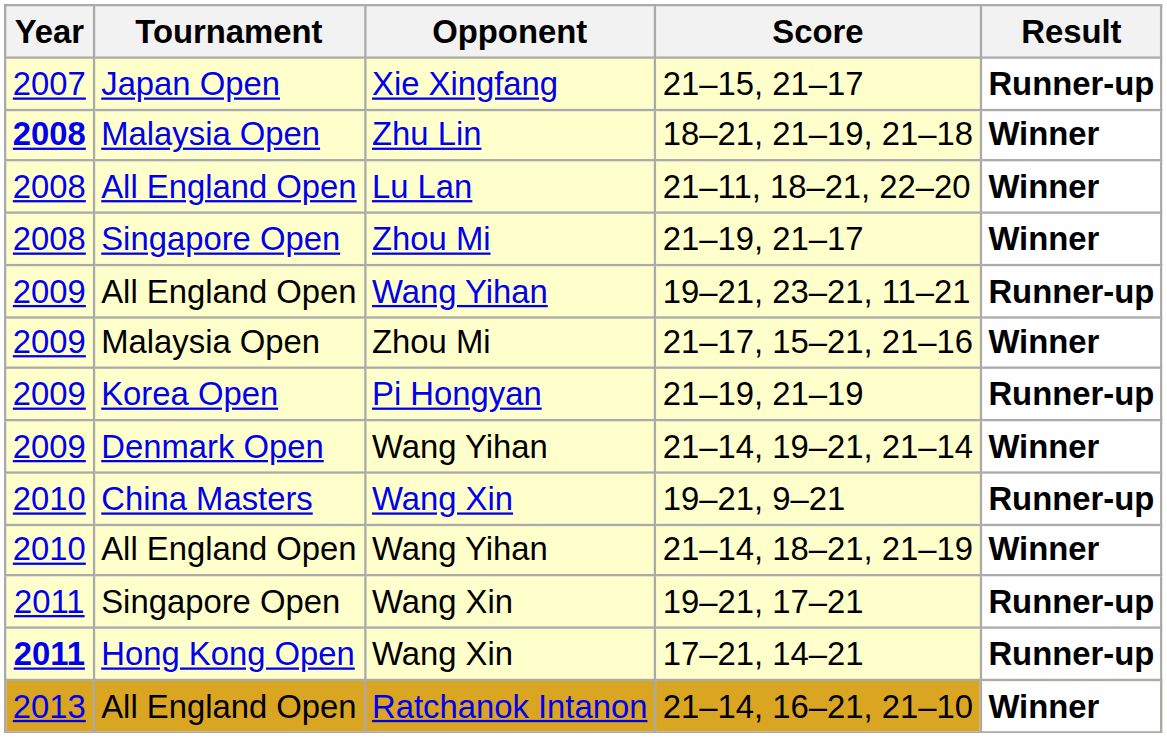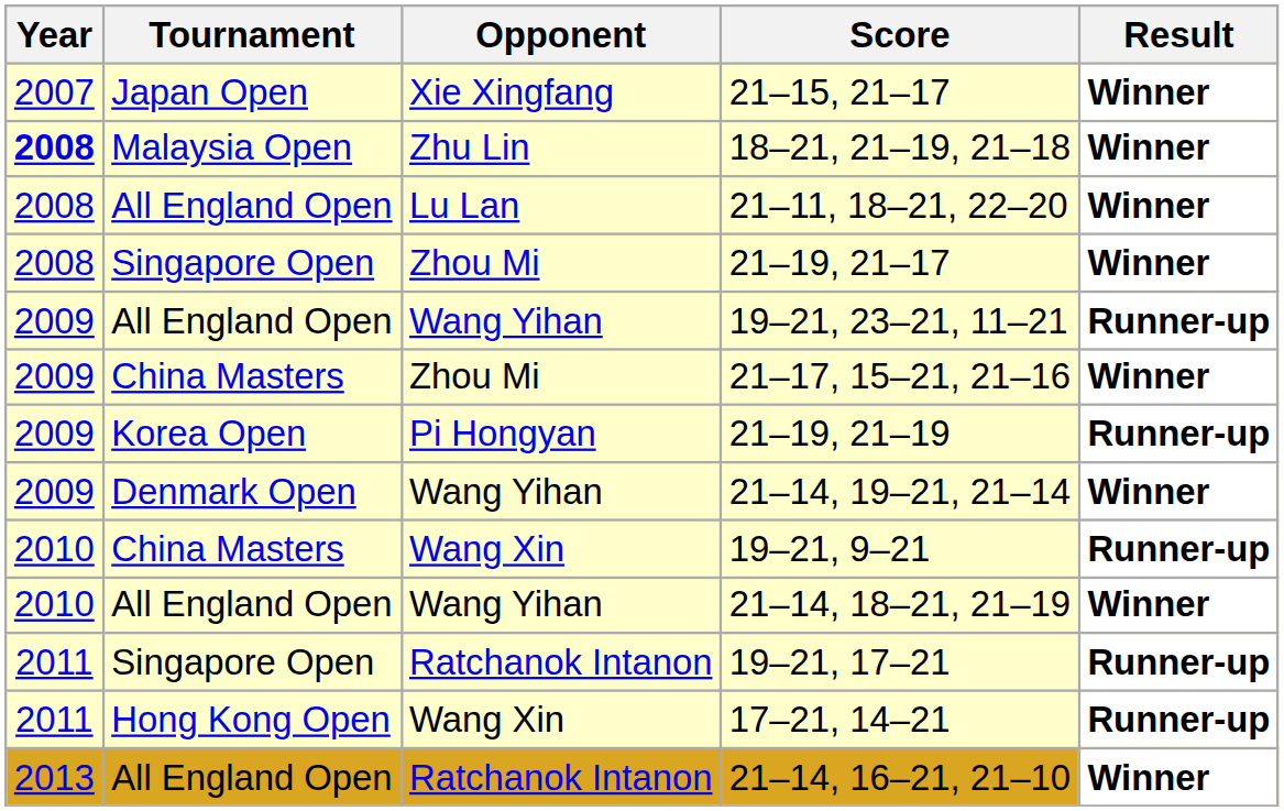 <table class="sortable wikitable" style="font-size: 90%;">
 <tr>
 <th>Year</th>
 <th>Tournament</th>
 <th>Opponent</th>
 <th>Score</th>
 <th>Result</th>
 </tr>
 <tr style="background:#FFFFCC">
 <td align="center"><a href='#'>2007</a></td>
 <td align="left"><a href='#'>Japan Open</a></td>
 <td align="left"> <a href='#'>Xie Xingfang</a></td>
 <td align="left">21–15, 21–17</td>
-<td style="text-align: left; background:white"> <strong>Runner-up</strong></td>
+<td style="text-align: left; background:white"> <strong>Winner</strong></td>
 </tr>
 <tr style="background:#FFFFCC">
 <td align="center"><strong><a href='#'>2008</a></strong></td>
 <td align="left"><a href='#'>Malaysia Open</a></td>
 <td align="left"> <a href='#'>Zhu Lin</a></td>
 <td align="left">18–21, 21–19, 21–18</td>
 <td style="text-align: left; background:white"> <strong>Winner</strong></td>
 </tr>
 <tr style="background:#FFFFCC">
 <td align="center"><a href='#'>2008</a></td>
 <td align="left"><a href='#'>All England Open</a></td>
 <td align="left"> <a href='#'>Lu Lan</a></td>
 <td align="left">21–11, 18–21, 22–20</td>
 <td style="text-align: left; background:white"> <strong>Winner</strong></td>
 </tr>
 <tr style="background:#FFFFCC">
 <td align="center"><a href='#'>2008</a></td>
 <td align="left"><a href='#'>Singapore Open</a></td>
 <td align="left"> <a href='#'>Zhou Mi</a></td>
 <td align="left">21–19, 21–17</td>
 <td style="text-align: left; background:white"> <strong>Winner</strong></td>
 </tr>
 <tr style="background:#FFFFCC">
 <td align="center"><a href='#'>2009</a></td>
 <td align="left">All England Open</td>
 <td align="left"> <a href='#'>Wang Yihan</a></td>
 <td align="left">19–21, 23–21, 11–21</td>
 <td style="text-align: left; background:white"> <strong>Runner-up</strong></td>
 </tr>
 <tr style="background:#FFFFCC">
 <td align="center"><a href='#'>2009</a></td>
-<td align="left">Malaysia Open</td>
+<td align="left"><a href='#'>China Masters</a></td>
 <td align="left"> Zhou Mi</td>
 <td align="left">21–17, 15–21, 21–16</td>
 <td style="text-align: left; background:white"> <strong>Winner</strong></td>
 </tr>
 <tr style="background:#FFFFCC">
 <td align="center"><a href='#'>2009</a></td>
 <td align="left"><a href='#'>Korea Open</a></td>
 <td align="left"> <a href='#'>Pi Hongyan</a></td>
 <td align="left">21–19, 21–19</td>
 <td style="text-align: left; background:white"> <strong>Runner-up</strong></td>
 </tr>
 <tr style="background:#FFFFCC">
 <td align="center"><a href='#'>2009</a></td>
 <td align="left"><a href='#'>Denmark Open</a></td>
 <td align="left"> Wang Yihan</td>
 <td align="left">21–14, 19–21, 21–14</td>
 <td style="text-align: left; background:white"> <strong>Winner</strong></td>
 </tr>
 <tr style="background:#FFFFCC">
 <td align="center"><a href='#'>2010</a></td>
 <td align="left"><a href='#'>China Masters</a></td>
 <td align="left"> <a href='#'>Wang Xin</a></td>
 <td align="left">19–21, 9–21</td>
 <td style="text-align: left; background:white"> <strong>Runner-up</strong></td>
 </tr>
 <tr style="background:#FFFFCC">
 <td align="center"><a href='#'>2010</a></td>
 <td align="left">All England Open</td>
 <td align="left"> Wang Yihan</td>
 <td align="left">21–14, 18–21, 21–19</td>
 <td style="text-align: left; background:white"><strong>Winner</strong></td>
 </tr>
 <tr style="background:#FFFFCC">
 <td align="center"><a href='#'>2011</a></td>
 <td align="left">Singapore Open</td>
-<td align="left"> Wang Xin</td>
+<td align="left"> <a href='#'>Ratchanok Intanon</a></td>
 <td align="left">19–21, 17–21</td>
 <td style="text-align: left; background:white"> <strong>Runner-up</strong></td>
 </tr>
 <tr style="background:#FFFFCC">
-<td align="center"><strong><a href='#'>2011</a></strong></td>
+<td align="center"><a href='#'>2011</a></td>
 <td align="left"><a href='#'>Hong Kong Open</a></td>
 <td align="left"> Wang Xin</td>
 <td align="left">17–21, 14–21</td>
 <td style="text-align: left; background:white"> <strong>Runner-up</strong></td>
 </tr>
 <tr style="background:#DAA520">
 <td align="center"><a href='#'>2013</a></td>
 <td align="left">All England Open</td>
 <td align="left"> <a href='#'>Ratchanok Intanon</a></td>
 <td align="left">21–14, 16–21, 21–10</td>
 <td style="text-align: left; background:white"><strong>Winner</strong></td>
 </tr>
 </table>
